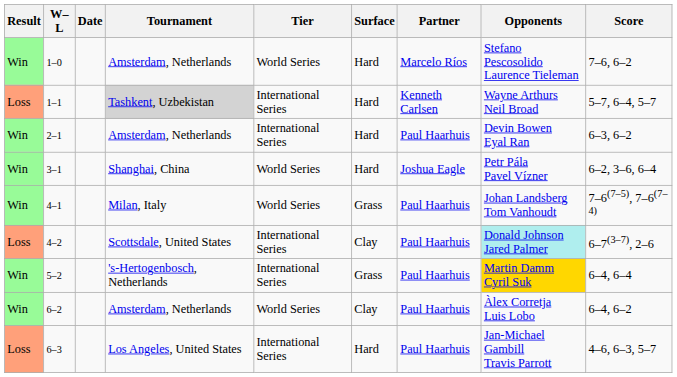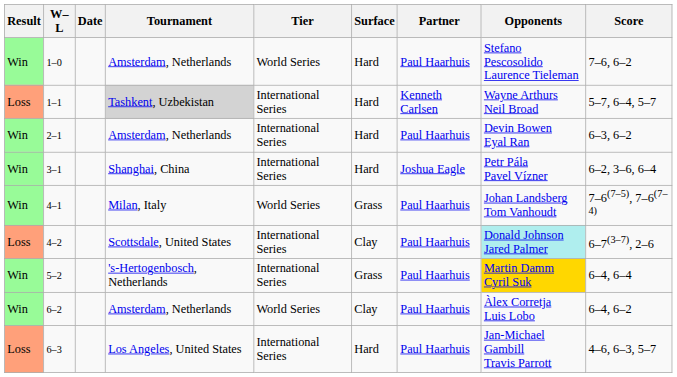 <table class="sortable wikitable">
 <tr>
 <th>Result</th>
 <th class="unsortable">W–L</th>
 <th>Date</th>
 <th>Tournament</th>
 <th>Tier</th>
 <th>Surface</th>
 <th>Partner</th>
 <th>Opponents</th>
 <th class="unsortable">Score</th>
 </tr>
 <tr>
 <td style="background:#98fb98;">Win</td>
 <td><small>1–0</small></td>
 <td><a href='#'></a></td>
 <td><a href='#'>Amsterdam</a>, Netherlands</td>
 <td>World Series</td>
 <td>Hard</td>
-<td> <a href='#'>Marcelo Ríos</a></td>
+<td> <a href='#'>Paul Haarhuis</a></td>
 <td> <a href='#'>Stefano Pescosolido</a> <br>  <a href='#'>Laurence Tieleman</a></td>
 <td>7–6, 6–2</td>
 </tr>
 <tr>
 <td style="background:#ffa07a;">Loss</td>
 <td><small>1–1</small></td>
 <td><a href='#'></a></td>
 <td style="background: lightgrey;"><a href='#'>Tashkent</a>, Uzbekistan</td>
 <td>International Series</td>
 <td>Hard</td>
 <td> <a href='#'>Kenneth Carlsen</a></td>
 <td> <a href='#'>Wayne Arthurs</a> <br>  <a href='#'>Neil Broad</a></td>
 <td>5–7, 6–4, 5–7</td>
 </tr>
 <tr>
 <td style="background:#98fb98;">Win</td>
 <td><small>2–1</small></td>
 <td><a href='#'></a></td>
 <td><a href='#'>Amsterdam</a>, Netherlands</td>
 <td>International Series</td>
 <td>Hard</td>
 <td> <a href='#'>Paul Haarhuis</a></td>
 <td> <a href='#'>Devin Bowen</a> <br>  <a href='#'>Eyal Ran</a></td>
 <td>6–3, 6–2</td>
 </tr>
 <tr>
 <td style="background:#98fb98;">Win</td>
 <td><small>3–1</small></td>
 <td><a href='#'></a></td>
 <td><a href='#'>Shanghai</a>, China</td>
-<td>World Series</td>
+<td>International Series</td>
 <td>Hard</td>
 <td> <a href='#'>Joshua Eagle</a></td>
 <td> <a href='#'>Petr Pála</a> <br>  <a href='#'>Pavel Vízner</a></td>
 <td>6–2, 3–6, 6–4</td>
 </tr>
 <tr>
 <td style="background:#98fb98;">Win</td>
 <td><small>4–1</small></td>
 <td><a href='#'></a></td>
 <td><a href='#'>Milan</a>, Italy</td>
 <td>World Series</td>
 <td>Grass</td>
 <td> <a href='#'>Paul Haarhuis</a></td>
 <td> <a href='#'>Johan Landsberg</a> <br>  <a href='#'>Tom Vanhoudt</a></td>
 <td>7–6<sup>(7–5)</sup>, 7–6<sup>(7–4)</sup></td>
 </tr>
 <tr>
 <td style="background:#ffa07a;">Loss</td>
 <td><small>4–2</small></td>
 <td><a href='#'></a></td>
 <td><a href='#'>Scottsdale</a>, United States</td>
 <td>International Series</td>
 <td>Clay</td>
 <td> <a href='#'>Paul Haarhuis</a></td>
 <td style="background: paleturquoise;"> <a href='#'>Donald Johnson</a> <br>  <a href='#'>Jared Palmer</a></td>
 <td>6–7<sup>(3–7)</sup>, 2–6</td>
 </tr>
 <tr>
 <td style="background:#98fb98;">Win</td>
 <td><small>5–2</small></td>
 <td><a href='#'></a></td>
 <td><a href='#'>'s-Hertogenbosch</a>, Netherlands</td>
 <td>International Series</td>
 <td>Grass</td>
 <td> <a href='#'>Paul Haarhuis</a></td>
 <td style="background: gold;"> <a href='#'>Martin Damm</a> <br>  <a href='#'>Cyril Suk</a></td>
 <td>6–4, 6–4</td>
 </tr>
 <tr>
 <td style="background:#98fb98;">Win</td>
 <td><small>6–2</small></td>
 <td><a href='#'></a></td>
 <td><a href='#'>Amsterdam</a>, Netherlands</td>
 <td>World Series</td>
 <td>Clay</td>
 <td> <a href='#'>Paul Haarhuis</a></td>
 <td> <a href='#'>Àlex Corretja</a> <br>  <a href='#'>Luis Lobo</a></td>
 <td>6–4, 6–2</td>
 </tr>
 <tr>
 <td style="background:#ffa07a;">Loss</td>
 <td><small>6–3</small></td>
 <td><a href='#'></a></td>
 <td><a href='#'>Los Angeles</a>, United States</td>
 <td>International Series</td>
 <td>Hard</td>
 <td> <a href='#'>Paul Haarhuis</a></td>
 <td> <a href='#'>Jan-Michael Gambill</a> <br>  <a href='#'>Travis Parrott</a></td>
 <td>4–6, 6–3, 5–7</td>
 </tr>
 </table>
